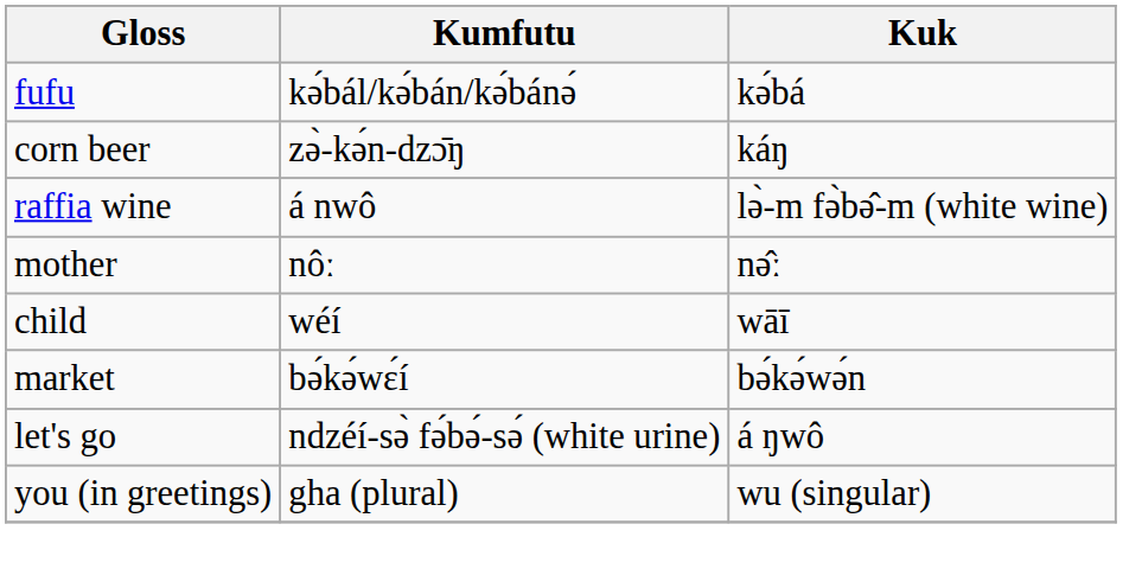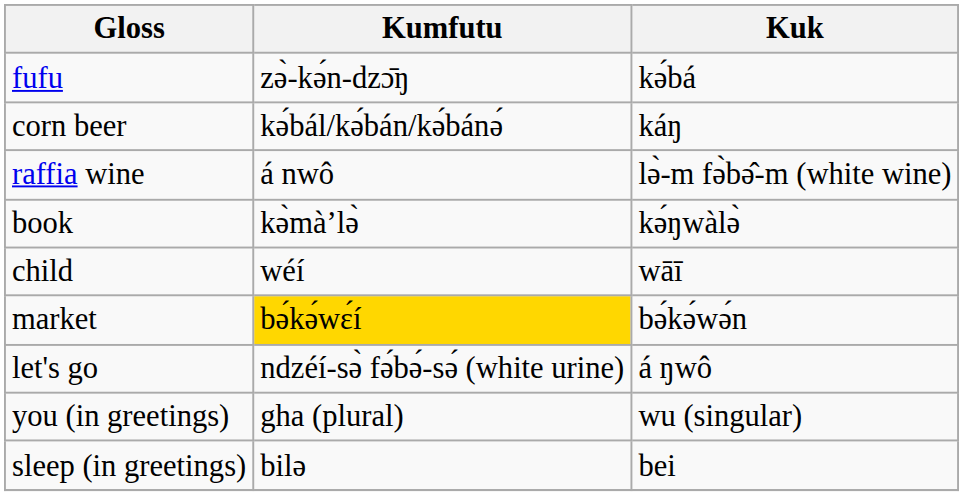 <table class="wikitable sortable">
 <tr>
 <th>Gloss</th>
 <th>Kumfutu</th>
 <th>Kuk</th>
 </tr>
 <tr>
 <td><a href='#'>fufu</a></td>
-<td>kə́bál/kə́bán/kə́bánə́</td>
+<td>zə̀-kə́n-dzɔ̄ŋ</td>
 <td>kə́bá</td>
 </tr>
 <tr>
 <td>corn beer</td>
-<td>zə̀-kə́n-dzɔ̄ŋ</td>
+<td>kə́bál/kə́bán/kə́bánə́</td>
 <td>káŋ</td>
 </tr>
 <tr>
 <td><a href='#'>raffia</a> wine</td>
 <td>á nwô</td>
 <td>lə̀-m fə̀bə̂-m (white wine)</td>
 </tr>
 <tr>
-<td>mother</td>
-<td>nôː</td>
-<td>nə̂ː</td>
+<td>book</td>
+<td>kə̀màʼlə̀</td>
+<td>kə́ŋwàlə̀</td>
 </tr>
 <tr>
 <td>child</td>
 <td>wéí</td>
 <td>wāī</td>
 </tr>
 <tr>
 <td>market</td>
-<td>bə́kə́wɛ́í</td>
+<td style="background: gold;">bə́kə́wɛ́í</td>
 <td>bə́kə́wə́n</td>
 </tr>
 <tr>
 <td>let's go</td>
 <td>ndzéí-sə̀ fə́bə́-sə́ (white urine)</td>
 <td>á ŋwô</td>
 </tr>
 <tr>
 <td>you (in greetings)</td>
 <td>gha (plural)</td>
 <td>wu (singular)</td>
 </tr>
 <tr>
+<td>sleep (in greetings)</td>
+<td>bilə</td>
+<td>bei</td>
+</tr>
+<tr>
 </tr>
 </table>
